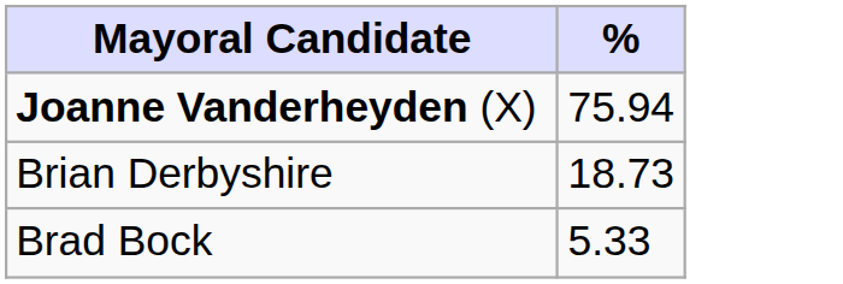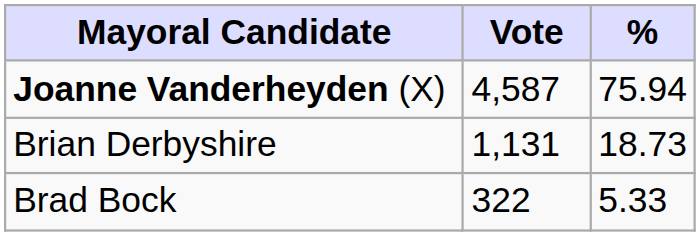 <table class="wikitable">
 <tr>
 <th style="background:#ddf; width:200px;">Mayoral Candidate</th>
+<th style="background:#ddf; width:50px;">Vote</th>
 <th style="background:#ddf; width:30px;">%</th>
 </tr>
 <tr>
 <td><strong>Joanne Vanderheyden</strong> (X)</td>
+<td>4,587</td>
 <td>75.94</td>
 </tr>
 <tr>
 <td>Brian Derbyshire</td>
+<td>1,131</td>
 <td>18.73</td>
 </tr>
 <tr>
 <td>Brad Bock</td>
+<td>322</td>
 <td>5.33</td>
 </tr>
 </table>
